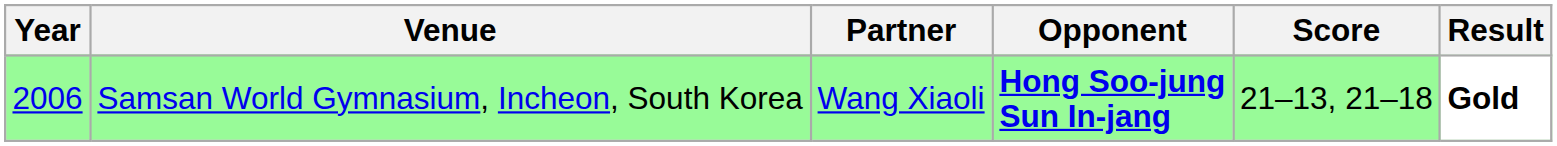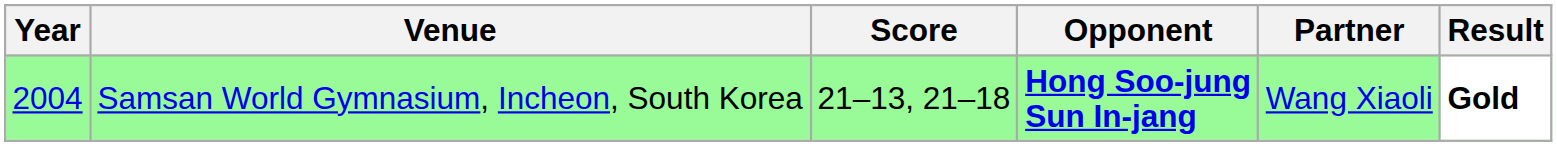 <table class="sortable wikitable" style="font-size: 90%;">
 <tr>
 <th>Year</th>
 <th>Venue</th>
+<th>Score</th>
+<th>Opponent</th>
 <th>Partner</th>
-<th>Opponent</th>
-<th>Score</th>
 <th>Result</th>
 </tr>
 <tr style="background:#98FB98">
-<td align="center"><a href='#'>2006</a></td>
+<td align="center"><a href='#'>2004</a></td>
 <td align="left"><a href='#'>Samsan World Gymnasium</a>, <a href='#'>Incheon</a>, South Korea</td>
+<td align="left">21–13, 21–18</td>
+<td align="left"><strong> <a href='#'>Hong Soo-jung</a><br> <a href='#'>Sun In-jang</a></strong></td>
 <td align="left"> <a href='#'>Wang Xiaoli</a></td>
-<td align="left"><strong> <a href='#'>Hong Soo-jung</a><br> <a href='#'>Sun In-jang</a></strong></td>
-<td align="left">21–13, 21–18</td>
 <td style="text-align:left; background:white"> <strong>Gold</strong></td>
 </tr>
 </table>
